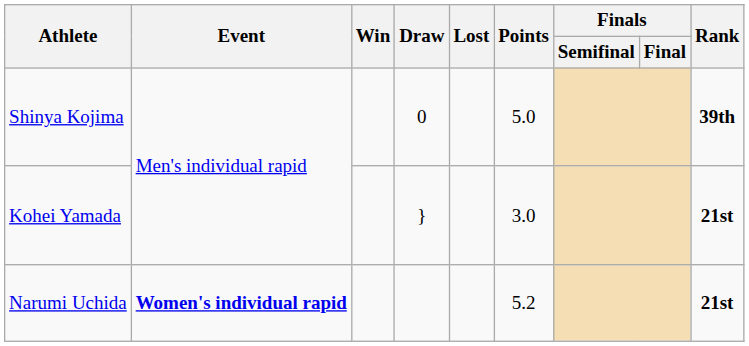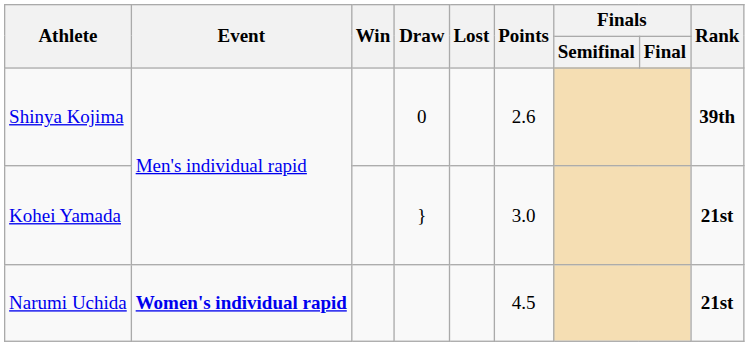 <table class=wikitable style="font-size:90%">
 <tr>
 <th rowspan=2>Athlete</th>
 <th rowspan=2>Event</th>
 <th rowspan=2>Win</th>
 <th rowspan=2>Draw</th>
 <th rowspan=2>Lost</th>
 <th rowspan=2>Points</th>
 <th colspan=2>Finals</th>
 <th rowspan=2>Rank</th>
 </tr>
 <tr>
 <th>Semifinal</th>
 <th>Final</th>
 </tr>
 <tr>
 <td><a href='#'>Shinya Kojima</a></td>
 <td rowspan=2><a href='#'>Men's individual rapid</a></td>
 <td align=center><br><br><br><br></td>
 <td align=center>0</td>
 <td align=center><br><br><br></td>
-<td align=center>5.0</td>
+<td align=center>2.6</td>
 <td colspan="2" style="background:wheat;"></td>
 <td align=center><strong>39th</strong></td>
 </tr>
 <tr>
 <td><a href='#'>Kohei Yamada</a></td>
 <td align=center><br></td>
 <td align=center>}<br></td>
 <td align=center><br><br><br><br></td>
 <td align=center>3.0</td>
 <td colspan="2" style="background:wheat;"></td>
 <td align=center><strong>21st</strong></td>
 </tr>
 <tr>
 <td><a href='#'>Narumi Uchida</a></td>
 <td><strong><a href='#'>Women's individual rapid</a></strong></td>
 <td align=center><br><br><br></td>
 <td align=center></td>
 <td align=center><br><br><br></td>
-<td align=center>5.2</td>
+<td align=center>4.5</td>
 <td colspan="2" style="background:wheat;"></td>
 <td align=center><strong>21st</strong></td>
 </tr>
 </table>
